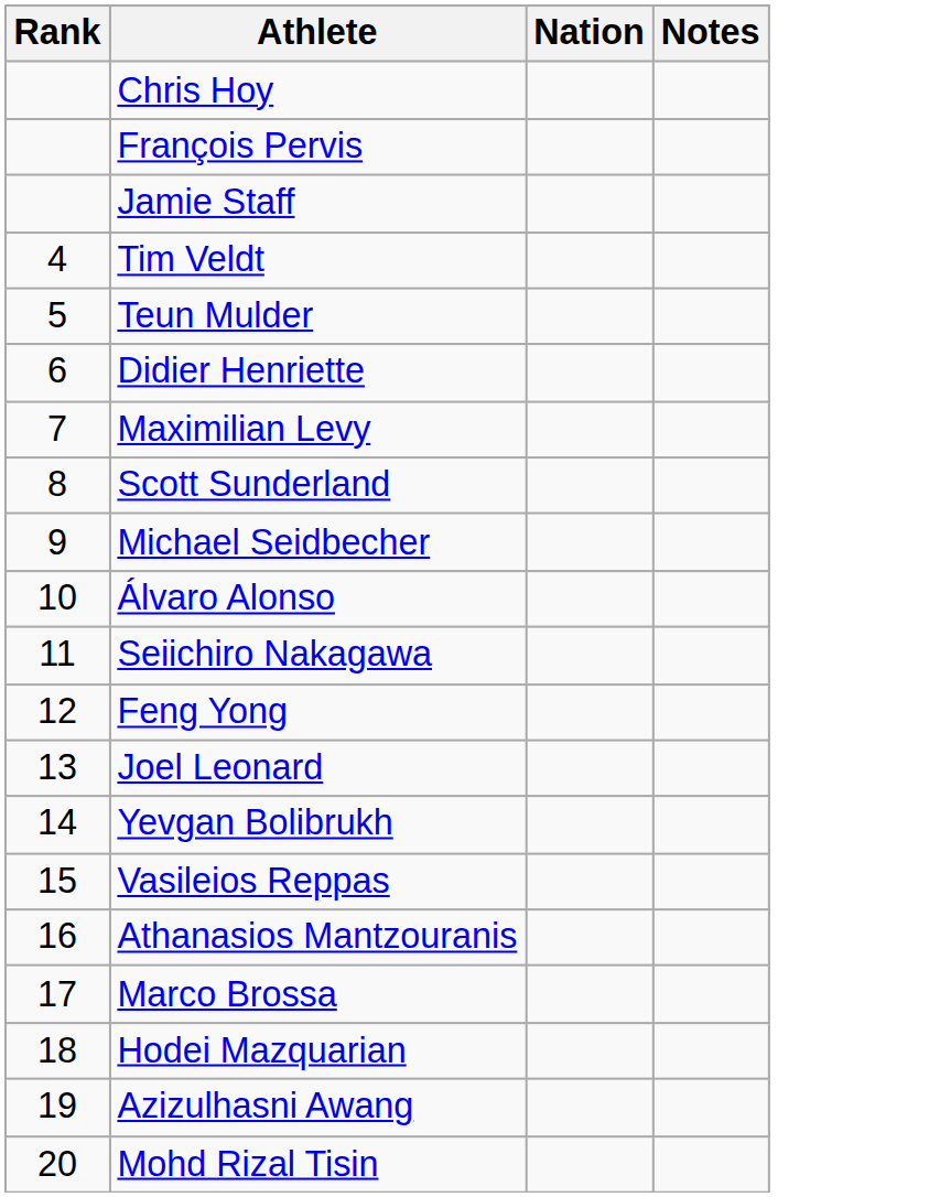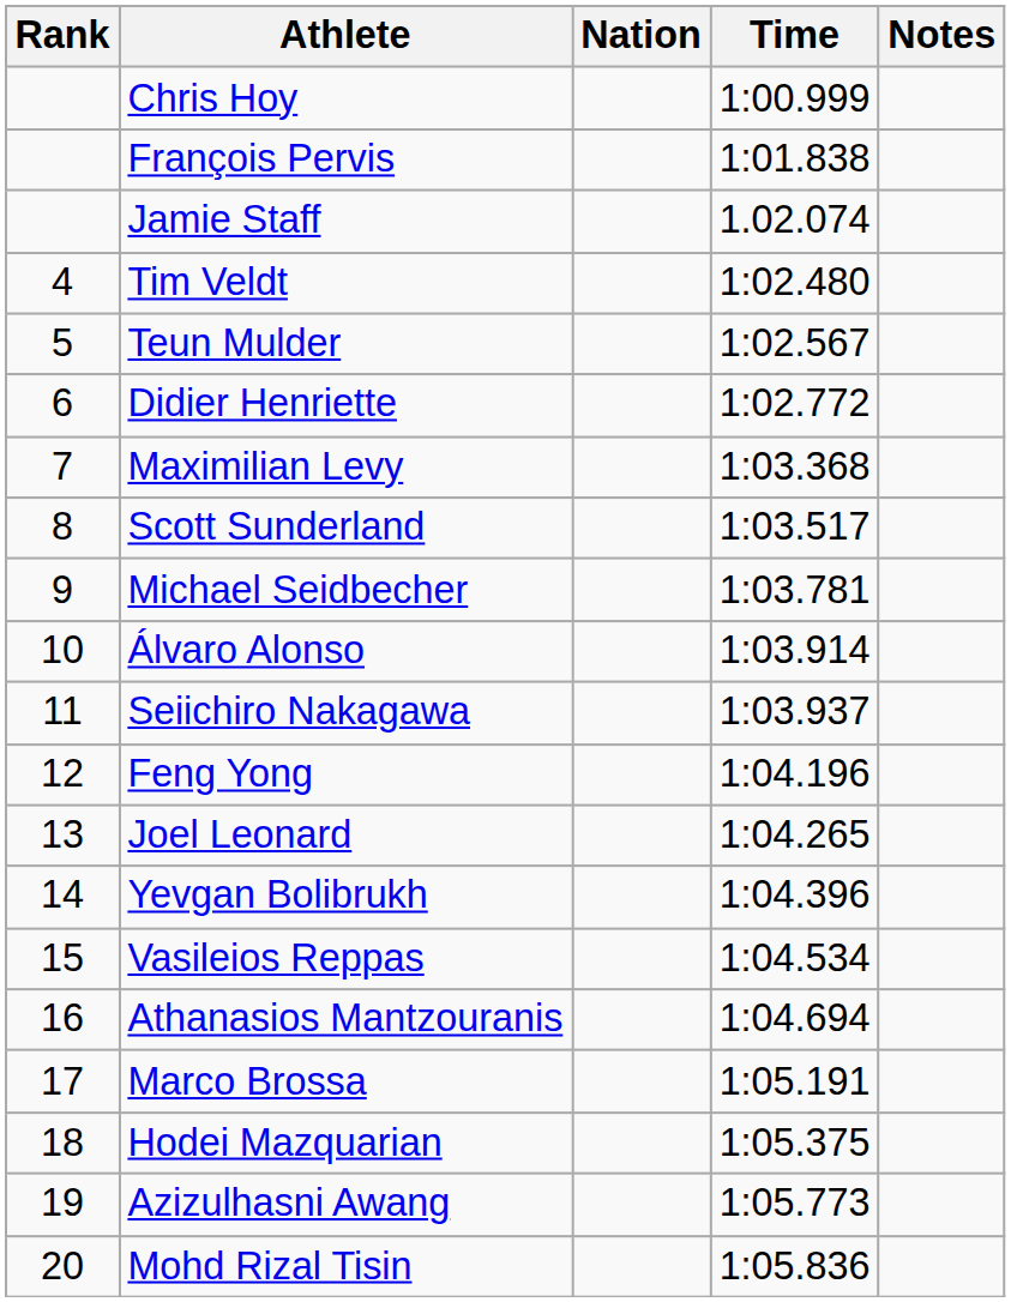 <table class="wikitable sortable" style="text-align:center;">
 <tr>
 <th scope="col" style="width: 10px;">Rank</th>
 <th scope="col">Athlete</th>
 <th scope="col">Nation</th>
+<th scope="col">Time</th>
 <th scope="col">Notes</th>
 </tr>
 <tr>
 <td></td>
 <td align=left><a href='#'>Chris Hoy</a></td>
 <td align=left></td>
+<td>1:00.999</td>
 <td></td>
 </tr>
 <tr>
 <td></td>
 <td align=left><a href='#'>François Pervis</a></td>
 <td align=left></td>
+<td>1:01.838</td>
 <td></td>
 </tr>
 <tr>
 <td></td>
 <td align=left><a href='#'>Jamie Staff</a></td>
 <td align=left></td>
+<td>1.02.074</td>
 <td></td>
 </tr>
 <tr>
 <td>4</td>
 <td align=left><a href='#'>Tim Veldt</a></td>
 <td align=left></td>
+<td>1:02.480</td>
 <td></td>
 </tr>
 <tr>
 <td>5</td>
 <td align=left><a href='#'>Teun Mulder</a></td>
 <td align=left></td>
+<td>1:02.567</td>
 <td></td>
 </tr>
 <tr>
 <td>6</td>
 <td align=left><a href='#'>Didier Henriette</a></td>
 <td align=left></td>
+<td>1:02.772</td>
 <td></td>
 </tr>
 <tr>
 <td>7</td>
 <td align=left><a href='#'>Maximilian Levy</a></td>
 <td align=left></td>
+<td>1:03.368</td>
 <td></td>
 </tr>
 <tr>
 <td>8</td>
 <td align=left><a href='#'>Scott Sunderland</a></td>
 <td align=left></td>
+<td>1:03.517</td>
 <td></td>
 </tr>
 <tr>
 <td>9</td>
 <td align=left><a href='#'>Michael Seidbecher</a></td>
 <td align=left></td>
+<td>1:03.781</td>
 <td></td>
 </tr>
 <tr>
 <td>10</td>
 <td align=left><a href='#'>Álvaro Alonso</a></td>
 <td align=left></td>
+<td>1:03.914</td>
 <td></td>
 </tr>
 <tr>
 <td>11</td>
 <td align=left><a href='#'>Seiichiro Nakagawa</a></td>
 <td align=left></td>
+<td>1:03.937</td>
 <td></td>
 </tr>
 <tr>
 <td>12</td>
 <td align=left><a href='#'>Feng Yong</a></td>
 <td align=left></td>
+<td>1:04.196</td>
 <td></td>
 </tr>
 <tr>
 <td>13</td>
 <td align=left><a href='#'>Joel Leonard</a></td>
 <td align=left></td>
+<td>1:04.265</td>
 <td></td>
 </tr>
 <tr>
 <td>14</td>
 <td align=left><a href='#'>Yevgan Bolibrukh</a></td>
 <td align=left></td>
+<td>1:04.396</td>
 <td></td>
 </tr>
 <tr>
 <td>15</td>
 <td align=left><a href='#'>Vasileios Reppas</a></td>
 <td align=left></td>
+<td>1:04.534</td>
 <td></td>
 </tr>
 <tr>
 <td>16</td>
 <td align=left><a href='#'>Athanasios Mantzouranis</a></td>
 <td align=left></td>
+<td>1:04.694</td>
 <td></td>
 </tr>
 <tr>
 <td>17</td>
 <td align=left><a href='#'>Marco Brossa</a></td>
 <td align=left></td>
+<td>1:05.191</td>
 <td></td>
 </tr>
 <tr>
 <td>18</td>
 <td align=left><a href='#'>Hodei Mazquarian</a></td>
 <td align=left></td>
+<td>1:05.375</td>
 <td></td>
 </tr>
 <tr>
 <td>19</td>
 <td align=left><a href='#'>Azizulhasni Awang</a></td>
 <td align=left></td>
+<td>1:05.773</td>
 <td></td>
 </tr>
 <tr>
 <td>20</td>
 <td align=left><a href='#'>Mohd Rizal Tisin</a></td>
 <td align=left></td>
+<td>1:05.836</td>
 <td></td>
 </tr>
 </table>
